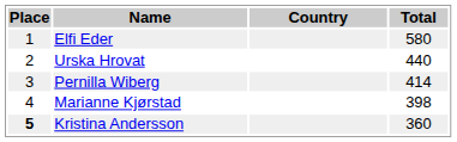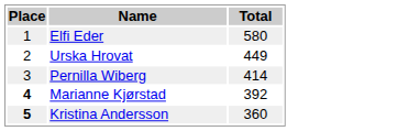 <table border="0" style="border: 1px solid #999; background-color:#FFFFFF; text-align:center; font-size:86%; line-height:15px;">
 <tr align="center" bgcolor="#CCCCCC">
 <th width=35>Place</th>
 <th width=170>Name</th>
-<th width=120>Country</th>
 <th width=50>Total</th>
 </tr>
 <tr bgcolor="#EFEFEF">
 <td>1</td>
 <td align="left"><a href='#'>Elfi Eder</a></td>
-<td align="left"></td>
 <td>580</td>
 </tr>
 <tr>
 <td>2</td>
 <td align="left"><a href='#'>Urska Hrovat</a></td>
-<td align="left"></td>
-<td>440</td>
+<td>449</td>
 </tr>
 <tr bgcolor="#EFEFEF">
 <td>3</td>
 <td align="left"><a href='#'>Pernilla Wiberg</a></td>
-<td align="left"></td>
 <td>414</td>
 </tr>
 <tr>
-<td>4</td>
+<td><strong>4</strong></td>
 <td align="left"><a href='#'>Marianne Kjørstad</a></td>
-<td align="left"></td>
-<td>398</td>
+<td>392</td>
 </tr>
 <tr bgcolor="#EFEFEF">
 <td><strong>5</strong></td>
 <td align="left"><a href='#'>Kristina Andersson</a></td>
-<td align="left"></td>
 <td>360</td>
 </tr>
 </table>
